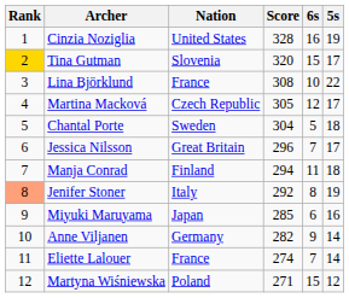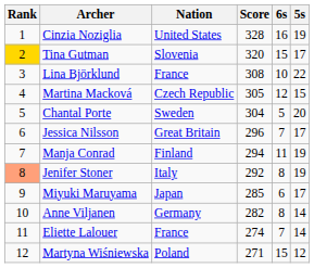 <table class="wikitable sortable" style="text-align:center">
 <tr>
 <th>Rank</th>
 <th>Archer</th>
 <th>Nation</th>
 <th>Score</th>
 <th>6s</th>
 <th>5s</th>
 </tr>
 <tr>
 <td>1</td>
 <td align=left><a href='#'>Cinzia Noziglia</a></td>
 <td align=left> <a href='#'>United States</a></td>
 <td>328</td>
 <td>16</td>
 <td>19</td>
 </tr>
 <tr>
 <td style="background: gold;">2</td>
 <td align=left><a href='#'>Tina Gutman</a></td>
 <td align=left> <a href='#'>Slovenia</a></td>
 <td>320</td>
 <td>15</td>
 <td>17</td>
 </tr>
 <tr>
 <td>3</td>
 <td align=left><a href='#'>Lina Björklund</a></td>
 <td align=left> <a href='#'>France</a></td>
 <td>308</td>
 <td>10</td>
 <td>22</td>
 </tr>
 <tr>
 <td>4</td>
 <td align=left><a href='#'>Martina Macková</a></td>
 <td align=left> <a href='#'>Czech Republic</a></td>
 <td>305</td>
 <td>12</td>
-<td>17</td>
+<td>15</td>
 </tr>
 <tr>
 <td>5</td>
 <td align=left><a href='#'>Chantal Porte</a></td>
 <td align=left> <a href='#'>Sweden</a></td>
 <td>304</td>
 <td>5</td>
-<td>18</td>
+<td>20</td>
 </tr>
 <tr>
 <td>6</td>
 <td align=left><a href='#'>Jessica Nilsson</a></td>
 <td align=left> <a href='#'>Great Britain</a></td>
 <td>296</td>
 <td>7</td>
 <td>17</td>
 </tr>
 <tr>
 <td>7</td>
 <td align=left><a href='#'>Manja Conrad</a></td>
 <td align=left> <a href='#'>Finland</a></td>
 <td>294</td>
 <td>11</td>
-<td>18</td>
+<td>19</td>
 </tr>
 <tr>
 <td style="background: lightsalmon;">8</td>
 <td align=left><a href='#'>Jenifer Stoner</a></td>
 <td align=left> <a href='#'>Italy</a></td>
 <td>292</td>
 <td>8</td>
 <td>19</td>
 </tr>
 <tr>
 <td>9</td>
 <td align=left><a href='#'>Miyuki Maruyama</a></td>
 <td align=left> <a href='#'>Japan</a></td>
 <td>285</td>
 <td>6</td>
-<td>16</td>
+<td>17</td>
 </tr>
 <tr>
 <td>10</td>
 <td align=left><a href='#'>Anne Viljanen</a></td>
 <td align=left> <a href='#'>Germany</a></td>
 <td>282</td>
-<td>9</td>
+<td>8</td>
 <td>14</td>
 </tr>
 <tr>
 <td>11</td>
 <td align=left><a href='#'>Eliette Lalouer</a></td>
 <td align=left> <a href='#'>France</a></td>
 <td>274</td>
 <td>7</td>
 <td>14</td>
 </tr>
 <tr>
 <td>12</td>
 <td align=left><a href='#'>Martyna Wiśniewska</a></td>
 <td align=left> <a href='#'>Poland</a></td>
 <td>271</td>
 <td>15</td>
 <td>12</td>
 </tr>
 </table>
